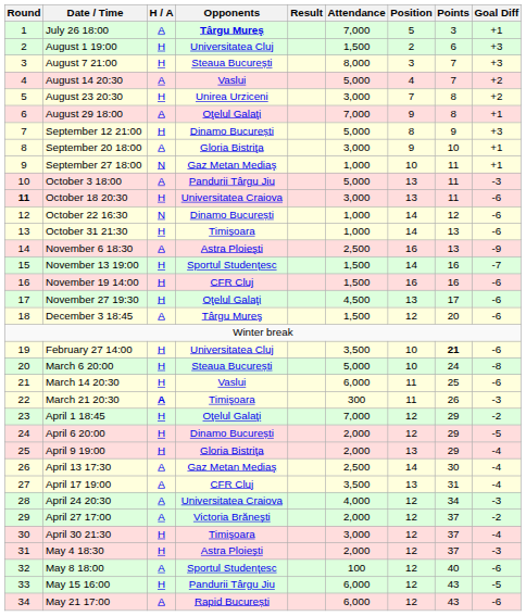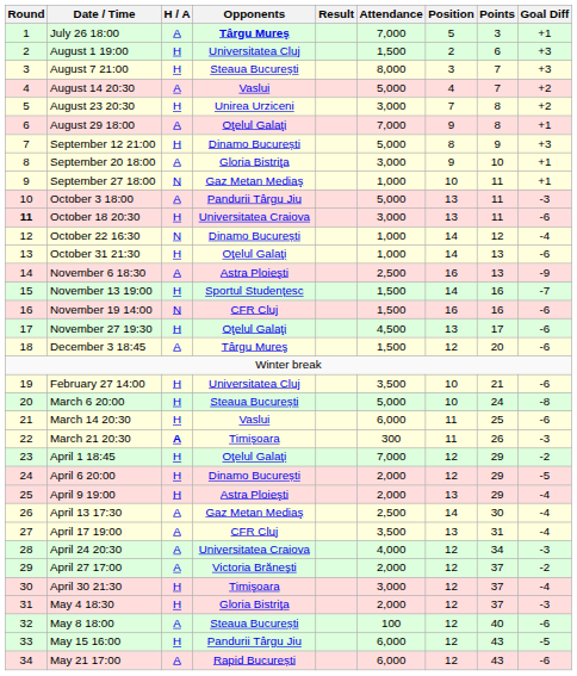 <table class="wikitable sortable" style="text-align: center;">
 <tr>
 <th>Round</th>
 <th>Date / Time</th>
 <th>H / A</th>
 <th>Opponents</th>
 <th>Result</th>
 <th>Attendance</th>
 <th>Position</th>
 <th>Points</th>
 <th>Goal Diff</th>
 </tr>
 <tr style="background-color:#ddffdd">
 <td>1</td>
 <td align="left">July 26 18:00</td>
 <td><a href='#'>A</a></td>
 <td><strong><a href='#'>Târgu Mureş</a></strong></td>
 <td></td>
 <td>7,000</td>
 <td>5</td>
 <td>3</td>
 <td>+1</td>
 </tr>
 <tr style="background-color:#ddffdd">
 <td>2</td>
 <td align="left">August 1 19:00</td>
 <td><a href='#'>H</a></td>
 <td><a href='#'>Universitatea Cluj</a></td>
 <td></td>
 <td>1,500</td>
 <td>2</td>
 <td>6</td>
 <td>+3</td>
 </tr>
 <tr style="background-color:#ffffdd">
 <td>3</td>
 <td align="left">August 7 21:00</td>
 <td><a href='#'>H</a></td>
 <td><a href='#'>Steaua București</a></td>
 <td></td>
 <td>8,000</td>
 <td>3</td>
 <td>7</td>
 <td>+3</td>
 </tr>
 <tr style="background-color:#ffdddd">
 <td>4</td>
 <td align="left">August 14 20:30</td>
 <td><a href='#'>A</a></td>
 <td><a href='#'>Vaslui</a></td>
 <td></td>
 <td>5,000</td>
 <td>4</td>
 <td>7</td>
 <td>+2</td>
 </tr>
 <tr style="background-color:#ffffdd">
 <td>5</td>
 <td align="left">August 23 20:30</td>
 <td><a href='#'>H</a></td>
 <td><a href='#'>Unirea Urziceni</a></td>
 <td></td>
 <td>3,000</td>
 <td>7</td>
 <td>8</td>
 <td>+2</td>
 </tr>
 <tr style="background-color:#ffdddd">
 <td>6</td>
 <td align="left">August 29 18:00</td>
 <td><a href='#'>A</a></td>
 <td><a href='#'>Oţelul Galaţi</a></td>
 <td></td>
 <td>7,000</td>
 <td>9</td>
 <td>8</td>
 <td>+1</td>
 </tr>
 <tr style="background-color:#ffffdd">
 <td>7</td>
 <td align="left">September 12 21:00 </td>
 <td><a href='#'>H</a></td>
 <td><a href='#'>Dinamo București</a></td>
 <td></td>
 <td>5,000</td>
 <td>8</td>
 <td>9</td>
 <td>+3</td>
 </tr>
 <tr style="background-color:#ffffdd">
 <td>8</td>
 <td align="left">September 20 18:00</td>
 <td><a href='#'>A</a></td>
 <td><a href='#'>Gloria Bistriţa</a></td>
 <td></td>
 <td>3,000</td>
 <td>9</td>
 <td>10</td>
 <td>+1</td>
 </tr>
 <tr style="background-color:#ffffdd">
 <td>9</td>
 <td align="left">September 27 18:00</td>
 <td><a href='#'>N</a></td>
 <td><a href='#'>Gaz Metan Mediaş</a></td>
 <td></td>
 <td>1,000</td>
 <td>10</td>
 <td>11</td>
 <td>+1</td>
 </tr>
 <tr style="background-color:#ffdddd">
 <td>10</td>
 <td align="left">October 3 18:00</td>
 <td><a href='#'>A</a></td>
 <td><a href='#'>Pandurii Târgu Jiu</a></td>
 <td></td>
 <td>5,000</td>
 <td>13</td>
 <td>11</td>
 <td>-3</td>
 </tr>
 <tr style="background-color:#ffdddd">
 <td><strong>11</strong></td>
 <td align="left">October 18 20:30</td>
 <td><a href='#'>H</a></td>
 <td> <a href='#'>Universitatea Craiova</a> </td>
 <td></td>
 <td>3,000</td>
 <td>13</td>
 <td>11</td>
 <td>-6</td>
 </tr>
 <tr style="background-color:#ffffdd">
 <td>12</td>
 <td align="left">October 22 16:30</td>
 <td><a href='#'>N</a></td>
 <td><a href='#'>Dinamo București</a></td>
 <td></td>
 <td>1,000</td>
 <td>14</td>
 <td>12</td>
-<td>-6</td>
+<td>-4</td>
 </tr>
 <tr style="background-color:#ffffdd">
 <td>13</td>
 <td align="left">October 31 21:30</td>
 <td><a href='#'>H</a></td>
-<td><a href='#'>Timişoara</a></td>
+<td><a href='#'>Oţelul Galaţi</a></td>
 <td></td>
 <td>1,000</td>
 <td>14</td>
 <td>13</td>
 <td>-6</td>
 </tr>
 <tr style="background-color:#ffdddd">
 <td>14</td>
 <td align="left">November 6 18:30</td>
 <td><a href='#'>A</a></td>
 <td><a href='#'>Astra Ploieşti</a></td>
 <td></td>
 <td>2,500</td>
 <td>16</td>
 <td>13</td>
 <td>-9</td>
 </tr>
 <tr style="background-color:#ddffdd">
 <td>15</td>
 <td align="left">November 13 19:00</td>
 <td><a href='#'>H</a></td>
 <td><a href='#'>Sportul Studenţesc</a></td>
 <td></td>
 <td>1,500</td>
 <td>14</td>
 <td>16</td>
 <td>-7</td>
 </tr>
 <tr style="background-color:#ffdddd">
 <td>16</td>
 <td align="left">November 19 14:00</td>
-<td><a href='#'>H</a></td>
+<td><a href='#'>N</a></td>
 <td><a href='#'>CFR Cluj</a></td>
 <td></td>
 <td>1,500</td>
 <td>16</td>
 <td>16</td>
 <td>-6</td>
 </tr>
 <tr style="background-color:#ddffdd">
 <td>17</td>
 <td align="left">November 27 19:30</td>
 <td><a href='#'>H</a></td>
 <td><a href='#'>Oţelul Galaţi</a></td>
 <td></td>
 <td>4,500</td>
 <td>13</td>
 <td>17</td>
 <td>-6</td>
 </tr>
 <tr style="background-color:#ffffdd">
 <td>18</td>
 <td align="left">December 3 18:45</td>
 <td><a href='#'>A</a></td>
 <td><a href='#'>Târgu Mureş</a></td>
 <td></td>
 <td>1,500</td>
 <td>12</td>
 <td>20</td>
 <td>-6</td>
 </tr>
 <tr>
 <td align="center" colspan=9>Winter break</td>
 </tr>
 <tr style="background-color:#ffffdd">
 <td>19</td>
 <td align="left">February 27 14:00</td>
 <td><a href='#'>H</a></td>
 <td><a href='#'>Universitatea Cluj</a></td>
 <td></td>
 <td>3,500</td>
 <td>10</td>
-<td><strong>21</strong></td>
+<td>21</td>
 <td>-6</td>
 </tr>
 <tr style="background-color:#ddffdd">
 <td>20</td>
 <td align="left">March 6 20:00</td>
 <td><a href='#'>H</a></td>
 <td><a href='#'>Steaua București</a></td>
 <td></td>
 <td>5,000</td>
 <td>10</td>
 <td>24</td>
 <td>-8</td>
 </tr>
 <tr style="background-color:#ffffdd">
 <td>21</td>
 <td align="left">March 14 20:30</td>
 <td><a href='#'>H</a></td>
 <td><a href='#'>Vaslui</a></td>
 <td></td>
 <td>6,000</td>
 <td>11</td>
 <td>25</td>
 <td>-6</td>
 </tr>
 <tr style="background-color:#ffffdd">
 <td>22</td>
 <td align="left">March 21 20:30</td>
 <td><strong><a href='#'>A</a></strong></td>
 <td><a href='#'>Timişoara</a></td>
 <td></td>
 <td>300</td>
 <td>11</td>
 <td>26</td>
 <td>-3</td>
 </tr>
 <tr style="background-color:#ddffdd">
 <td>23</td>
 <td align="left">April 1 18:45</td>
 <td><a href='#'>H</a></td>
 <td><a href='#'>Oţelul Galaţi</a></td>
 <td></td>
 <td>7,000</td>
 <td>12</td>
 <td>29</td>
 <td>-2</td>
 </tr>
 <tr style="background-color:#ffdddd">
 <td>24</td>
 <td align="left">April 6 20:00</td>
 <td><a href='#'>H</a></td>
 <td><a href='#'>Dinamo București</a></td>
 <td></td>
 <td>2,000</td>
 <td>12</td>
 <td>29</td>
 <td>-5</td>
 </tr>
 <tr style="background-color:#ffdddd">
 <td>25</td>
 <td align="left">April 9 19:00</td>
 <td><a href='#'>H</a></td>
-<td><a href='#'>Gloria Bistriţa</a></td>
+<td><a href='#'>Astra Ploieşti</a></td>
 <td></td>
 <td>2,000</td>
 <td>13</td>
 <td>29</td>
 <td>-4</td>
 </tr>
 <tr style="background-color:#ffffdd">
 <td>26</td>
 <td align="left">April 13 17:30</td>
 <td><a href='#'>A</a></td>
 <td><a href='#'>Gaz Metan Mediaş</a></td>
 <td></td>
 <td>2,500</td>
 <td>14</td>
 <td>30</td>
 <td>-4</td>
 </tr>
 <tr style="background-color:#ffffdd">
 <td>27</td>
 <td align="left">April 17 19:00</td>
 <td><a href='#'>A</a></td>
 <td><a href='#'>CFR Cluj</a></td>
 <td></td>
 <td>3,500</td>
 <td>13</td>
 <td>31</td>
 <td>-4</td>
 </tr>
 <tr style="background-color:#ddffdd">
 <td>28</td>
 <td align="left">April 24 20:30</td>
 <td><a href='#'>A</a></td>
 <td> <a href='#'>Universitatea Craiova</a> </td>
 <td></td>
 <td>4,000</td>
 <td>12</td>
 <td>34</td>
 <td>-3</td>
 </tr>
 <tr style="background-color:#ddffdd">
 <td>29</td>
 <td align="left">April 27 17:00</td>
 <td><a href='#'>A</a></td>
 <td><a href='#'>Victoria Brăneşti</a></td>
 <td></td>
 <td>2,000</td>
 <td>12</td>
 <td>37</td>
 <td>-2</td>
 </tr>
 <tr style="background-color:#ffdddd">
 <td>30</td>
 <td align="left">April 30 21:30</td>
 <td><a href='#'>H</a></td>
 <td><a href='#'>Timişoara</a></td>
 <td></td>
 <td>3,000</td>
 <td>12</td>
 <td>37</td>
 <td>-4</td>
 </tr>
 <tr style="background-color:#ffdddd">
 <td>31</td>
 <td align="left">May 4 18:30</td>
 <td><a href='#'>H</a></td>
-<td><a href='#'>Astra Ploieşti</a></td>
+<td><a href='#'>Gloria Bistriţa</a></td>
 <td></td>
 <td>2,000</td>
 <td>12</td>
 <td>37</td>
 <td>-3</td>
 </tr>
 <tr style="background-color:#ddffdd">
 <td>32</td>
 <td align="left">May 8 18:00</td>
 <td><a href='#'>A</a></td>
-<td><a href='#'>Sportul Studenţesc</a></td>
+<td><a href='#'>Steaua București</a></td>
 <td></td>
 <td>100</td>
 <td>12</td>
 <td>40</td>
 <td>-6</td>
 </tr>
 <tr style="background-color:#ddffdd">
 <td>33</td>
 <td align="left">May 15 16:00</td>
 <td><a href='#'>H</a></td>
 <td><a href='#'>Pandurii Târgu Jiu</a></td>
 <td></td>
 <td>6,000</td>
 <td>12</td>
 <td>43</td>
 <td>-5</td>
 </tr>
 <tr style="background-color:#ffdddd">
 <td>34</td>
 <td align="left">May 21 17:00</td>
 <td><a href='#'>A</a></td>
 <td><a href='#'>Rapid București</a></td>
 <td></td>
 <td>6,000</td>
 <td>12</td>
 <td>43</td>
 <td>-6</td>
 </tr>
 </table>
